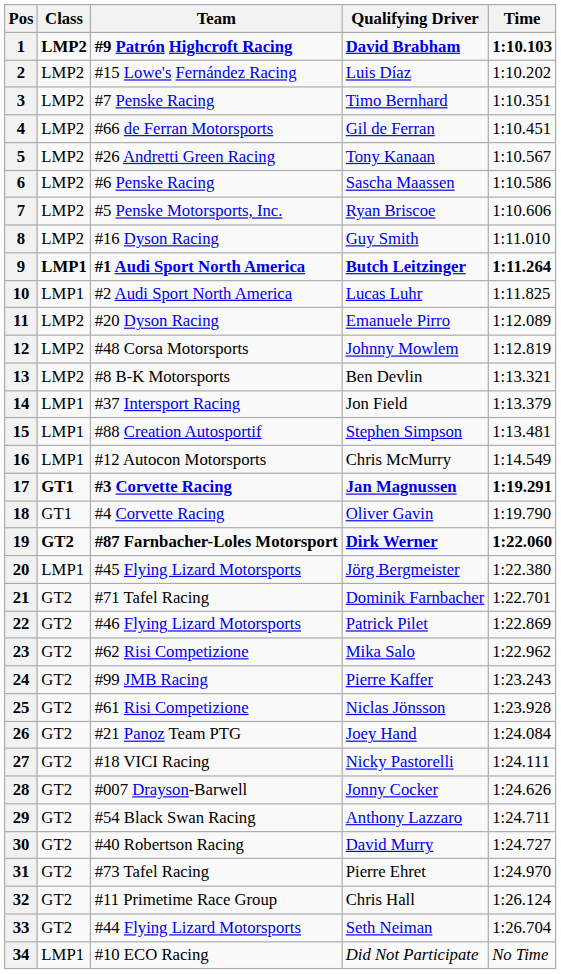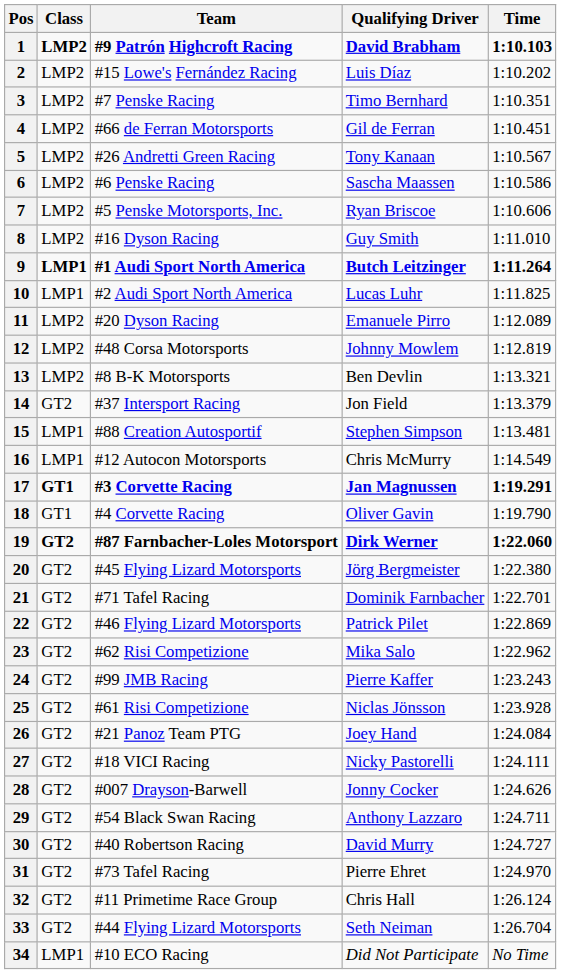 <table class="wikitable" style="font-size: 90%;">
 <tr>
 <th>Pos</th>
 <th>Class</th>
 <th>Team</th>
 <th>Qualifying Driver</th>
 <th>Time</th>
 </tr>
 <tr style="font-weight:bold">
 <th>1</th>
 <td>LMP2</td>
 <td>#9 <a href='#'>Patrón</a> <a href='#'>Highcroft Racing</a></td>
 <td><a href='#'>David Brabham</a></td>
 <td>1:10.103</td>
 </tr>
 <tr>
 <th>2</th>
 <td>LMP2</td>
 <td>#15 <a href='#'>Lowe's</a> <a href='#'>Fernández Racing</a></td>
 <td><a href='#'>Luis Díaz</a></td>
 <td>1:10.202</td>
 </tr>
 <tr>
 <th>3</th>
 <td>LMP2</td>
 <td>#7 <a href='#'>Penske Racing</a></td>
 <td><a href='#'>Timo Bernhard</a></td>
 <td>1:10.351</td>
 </tr>
 <tr>
 <th>4</th>
 <td>LMP2</td>
 <td>#66 <a href='#'>de Ferran Motorsports</a></td>
 <td><a href='#'>Gil de Ferran</a></td>
 <td>1:10.451</td>
 </tr>
 <tr>
 <th>5</th>
 <td>LMP2</td>
 <td>#26 <a href='#'>Andretti Green Racing</a></td>
 <td><a href='#'>Tony Kanaan</a></td>
 <td>1:10.567</td>
 </tr>
 <tr>
 <th>6</th>
 <td>LMP2</td>
 <td>#6 <a href='#'>Penske Racing</a></td>
 <td><a href='#'>Sascha Maassen</a></td>
 <td>1:10.586</td>
 </tr>
 <tr>
 <th>7</th>
 <td>LMP2</td>
 <td>#5 <a href='#'>Penske Motorsports, Inc.</a></td>
 <td><a href='#'>Ryan Briscoe</a></td>
 <td>1:10.606</td>
 </tr>
 <tr>
 <th>8</th>
 <td>LMP2</td>
 <td>#16 <a href='#'>Dyson Racing</a></td>
 <td><a href='#'>Guy Smith</a></td>
 <td>1:11.010</td>
 </tr>
 <tr style="font-weight:bold">
 <th>9</th>
 <td>LMP1</td>
 <td>#1 <a href='#'>Audi Sport North America</a></td>
 <td><a href='#'>Butch Leitzinger</a></td>
 <td>1:11.264</td>
 </tr>
 <tr>
 <th>10</th>
 <td>LMP1</td>
 <td>#2 <a href='#'>Audi Sport North America</a></td>
 <td><a href='#'>Lucas Luhr</a></td>
 <td>1:11.825</td>
 </tr>
 <tr>
 <th>11</th>
 <td>LMP2</td>
 <td>#20 <a href='#'>Dyson Racing</a></td>
 <td><a href='#'>Emanuele Pirro</a></td>
 <td>1:12.089</td>
 </tr>
 <tr>
 <th>12</th>
 <td>LMP2</td>
 <td>#48 Corsa Motorsports</td>
 <td><a href='#'>Johnny Mowlem</a></td>
 <td>1:12.819</td>
 </tr>
 <tr>
 <th>13</th>
 <td>LMP2</td>
 <td>#8 B-K Motorsports</td>
 <td>Ben Devlin</td>
 <td>1:13.321</td>
 </tr>
 <tr>
 <th>14</th>
-<td>LMP1</td>
+<td>GT2</td>
 <td>#37 <a href='#'>Intersport Racing</a></td>
 <td>Jon Field</td>
 <td>1:13.379</td>
 </tr>
 <tr>
 <th>15</th>
 <td>LMP1</td>
 <td>#88 <a href='#'>Creation Autosportif</a></td>
 <td><a href='#'>Stephen Simpson</a></td>
 <td>1:13.481</td>
 </tr>
 <tr>
 <th>16</th>
 <td>LMP1</td>
 <td>#12 Autocon Motorsports</td>
 <td>Chris McMurry</td>
 <td>1:14.549</td>
 </tr>
 <tr style="font-weight:bold">
 <th>17</th>
 <td>GT1</td>
 <td>#3 <a href='#'>Corvette Racing</a></td>
 <td><a href='#'>Jan Magnussen</a></td>
 <td>1:19.291</td>
 </tr>
 <tr>
 <th>18</th>
 <td>GT1</td>
 <td>#4 <a href='#'>Corvette Racing</a></td>
 <td><a href='#'>Oliver Gavin</a></td>
 <td>1:19.790</td>
 </tr>
 <tr style="font-weight:bold">
 <th>19</th>
 <td>GT2</td>
 <td>#87 Farnbacher-Loles Motorsport</td>
 <td><a href='#'>Dirk Werner</a></td>
 <td>1:22.060</td>
 </tr>
 <tr>
 <th>20</th>
-<td>LMP1</td>
+<td>GT2</td>
 <td>#45 <a href='#'>Flying Lizard Motorsports</a></td>
 <td><a href='#'>Jörg Bergmeister</a></td>
 <td>1:22.380</td>
 </tr>
 <tr>
 <th>21</th>
 <td>GT2</td>
 <td>#71 Tafel Racing</td>
 <td><a href='#'>Dominik Farnbacher</a></td>
 <td>1:22.701</td>
 </tr>
 <tr>
 <th>22</th>
 <td>GT2</td>
 <td>#46 <a href='#'>Flying Lizard Motorsports</a></td>
 <td><a href='#'>Patrick Pilet</a></td>
 <td>1:22.869</td>
 </tr>
 <tr>
 <th>23</th>
 <td>GT2</td>
 <td>#62 <a href='#'>Risi Competizione</a></td>
 <td><a href='#'>Mika Salo</a></td>
 <td>1:22.962</td>
 </tr>
 <tr>
 <th>24</th>
 <td>GT2</td>
 <td>#99 <a href='#'>JMB Racing</a></td>
 <td><a href='#'>Pierre Kaffer</a></td>
 <td>1:23.243</td>
 </tr>
 <tr>
 <th>25</th>
 <td>GT2</td>
 <td>#61 <a href='#'>Risi Competizione</a></td>
 <td><a href='#'>Niclas Jönsson</a></td>
 <td>1:23.928</td>
 </tr>
 <tr>
 <th>26</th>
 <td>GT2</td>
 <td>#21 <a href='#'>Panoz</a> Team PTG</td>
 <td><a href='#'>Joey Hand</a></td>
 <td>1:24.084</td>
 </tr>
 <tr>
 <th>27</th>
 <td>GT2</td>
 <td>#18 VICI Racing</td>
 <td><a href='#'>Nicky Pastorelli</a></td>
 <td>1:24.111</td>
 </tr>
 <tr>
 <th>28</th>
 <td>GT2</td>
 <td>#007 <a href='#'>Drayson</a>-Barwell</td>
 <td><a href='#'>Jonny Cocker</a></td>
 <td>1:24.626</td>
 </tr>
 <tr>
 <th>29</th>
 <td>GT2</td>
 <td>#54 Black Swan Racing</td>
 <td><a href='#'>Anthony Lazzaro</a></td>
 <td>1:24.711</td>
 </tr>
 <tr>
 <th>30</th>
 <td>GT2</td>
 <td>#40 Robertson Racing</td>
 <td><a href='#'>David Murry</a></td>
 <td>1:24.727</td>
 </tr>
 <tr>
 <th>31</th>
 <td>GT2</td>
 <td>#73 Tafel Racing</td>
 <td>Pierre Ehret</td>
 <td>1:24.970</td>
 </tr>
 <tr>
 <th>32</th>
 <td>GT2</td>
 <td>#11 Primetime Race Group</td>
 <td>Chris Hall</td>
 <td>1:26.124</td>
 </tr>
 <tr>
 <th>33</th>
 <td>GT2</td>
 <td>#44 <a href='#'>Flying Lizard Motorsports</a></td>
 <td><a href='#'>Seth Neiman</a></td>
 <td>1:26.704</td>
 </tr>
 <tr>
 <th>34</th>
 <td>LMP1</td>
 <td>#10 ECO Racing</td>
 <td><em>Did Not Participate</em></td>
 <td><em>No Time</em></td>
 </tr>
 </table>
